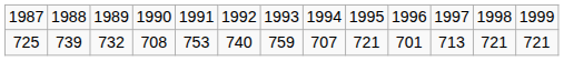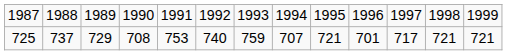 <table class="wikitable" style="text-align:center">
 <tr>
 <td>1987</td>
 <td>1988</td>
 <td>1989</td>
 <td>1990</td>
 <td>1991</td>
 <td>1992</td>
 <td>1993</td>
 <td>1994</td>
 <td>1995</td>
 <td>1996</td>
 <td>1997</td>
 <td>1998</td>
 <td>1999</td>
 </tr>
 <tr>
 <td>725</td>
-<td>739</td>
-<td>732</td>
+<td>737</td>
+<td>729</td>
 <td>708</td>
 <td>753</td>
 <td>740</td>
 <td>759</td>
 <td>707</td>
 <td>721</td>
 <td>701</td>
-<td>713</td>
+<td>717</td>
 <td>721</td>
 <td>721</td>
 </tr>
 </table>
